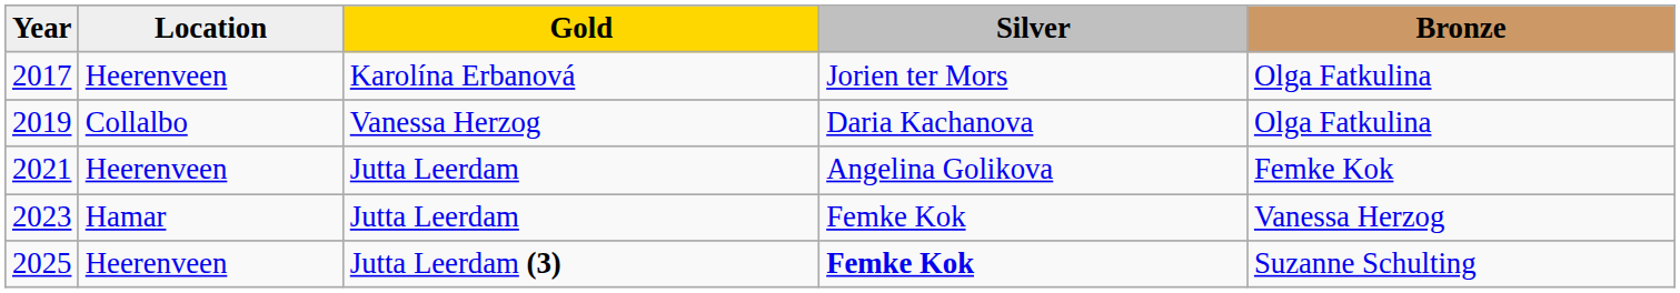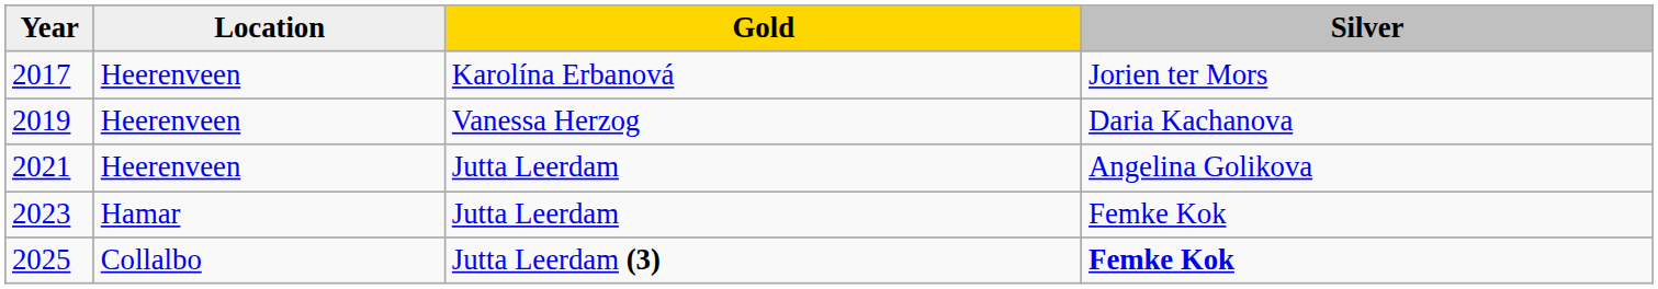 <table class="wikitable sortable" style="width:900px;">
 <tr>
 <th style="width:3%; background:#efefef;">Year</th>
 <th style="width:16%; background:#efefef;">Location</th>
 <th style="width:29%; background:gold">Gold</th>
 <th style="width:26%; background:silver">Silver</th>
-<th style="width:26%; background:#CC9966">Bronze</th>
 </tr>
 <tr>
 <td><a href='#'>2017</a></td>
 <td><a href='#'>Heerenveen</a></td>
 <td> <a href='#'>Karolína Erbanová</a></td>
 <td> <a href='#'>Jorien ter Mors</a></td>
-<td> <a href='#'>Olga Fatkulina</a></td>
 </tr>
 <tr>
 <td><a href='#'>2019</a></td>
-<td><a href='#'>Collalbo</a></td>
+<td><a href='#'>Heerenveen</a></td>
 <td> <a href='#'>Vanessa Herzog</a></td>
 <td> <a href='#'>Daria Kachanova</a></td>
-<td> <a href='#'>Olga Fatkulina</a></td>
 </tr>
 <tr>
 <td><a href='#'>2021</a></td>
 <td><a href='#'>Heerenveen</a></td>
 <td> <a href='#'>Jutta Leerdam</a></td>
 <td> <a href='#'>Angelina Golikova</a></td>
-<td> <a href='#'>Femke Kok</a></td>
 </tr>
 <tr>
 <td><a href='#'>2023</a></td>
 <td><a href='#'>Hamar</a></td>
 <td> <a href='#'>Jutta Leerdam</a></td>
 <td> <a href='#'>Femke Kok</a></td>
-<td> <a href='#'>Vanessa Herzog</a></td>
 </tr>
 <tr>
 <td><a href='#'>2025</a></td>
-<td><a href='#'>Heerenveen</a></td>
+<td><a href='#'>Collalbo</a></td>
 <td> <a href='#'>Jutta Leerdam</a> <strong>(3)</strong></td>
 <td><strong> <a href='#'>Femke Kok</a></strong></td>
-<td> <a href='#'>Suzanne Schulting</a></td>
 </tr>
 </table>
